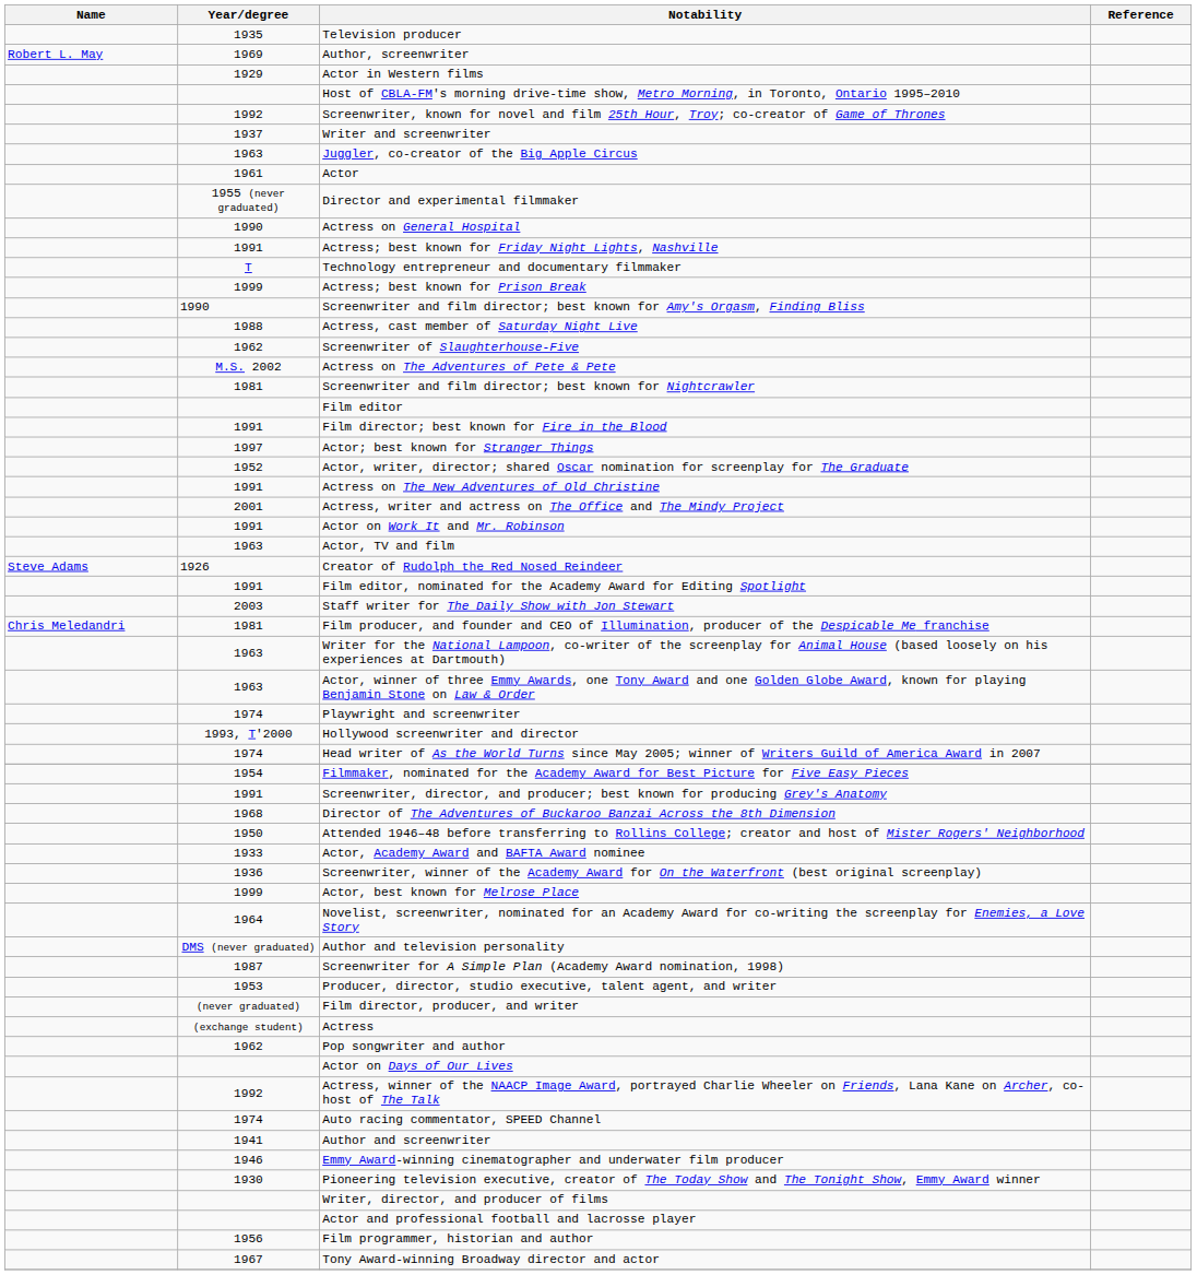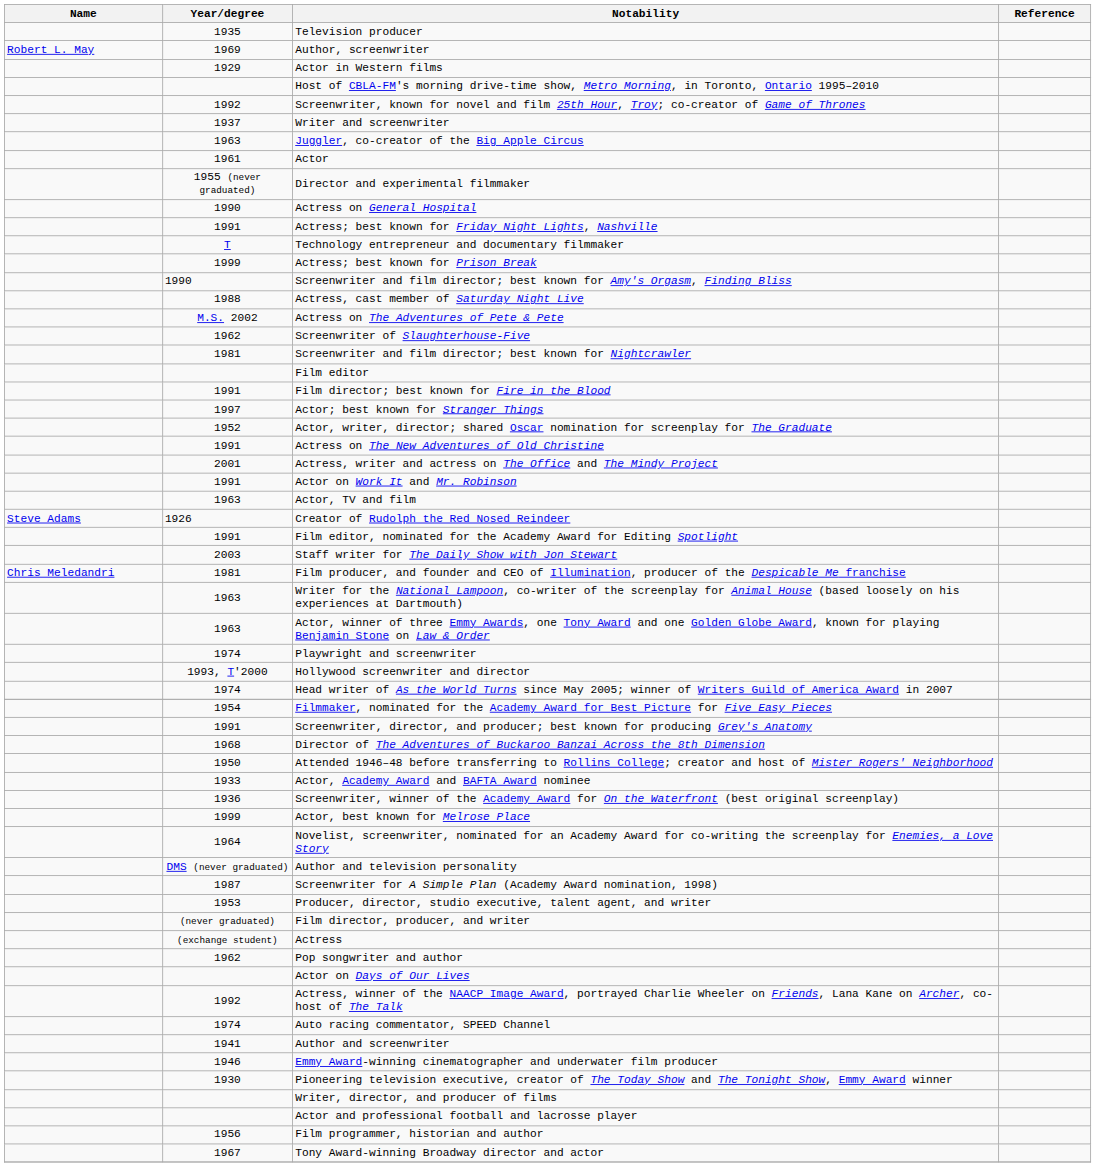 <table class="wikitable sortable" style="width:100%">
 <tr>
 <th style="width:*;">Name</th>
 <th style="width:12%;">Year/degree</th>
 <th style="width:65%;" class="unsortable">Notability</th>
 <th style="width:*;" class="unsortable">Reference</th>
 </tr>
 <tr>
 <td></td>
 <td style="text-align:center;">1935</td>
 <td>Television producer</td>
 <td style="text-align:center;"></td>
 </tr>
 <tr>
 <td><a href='#'>Robert L. May</a></td>
 <td style="text-align:center;">1969</td>
 <td>Author, screenwriter</td>
 <td style="text-align:center;"></td>
 </tr>
 <tr>
 <td></td>
 <td style="text-align:center;">1929</td>
 <td>Actor in Western films</td>
 <td style="text-align:center;"></td>
 </tr>
 <tr>
 <td></td>
 <td style="text-align:center;"></td>
 <td>Host of <a href='#'>CBLA-FM</a>'s morning drive-time show, <em><a href='#'>Metro Morning</a></em>, in Toronto, <a href='#'>Ontario</a> 1995–2010</td>
 <td style="text-align:center;"></td>
 </tr>
 <tr>
 <td></td>
 <td style="text-align:center;">1992</td>
 <td>Screenwriter, known for novel and film <em><a href='#'>25th Hour</a></em>, <em><a href='#'>Troy</a></em>; co-creator of <em><a href='#'>Game of Thrones</a></em></td>
 <td style="text-align:center;"></td>
 </tr>
 <tr>
 <td></td>
 <td style="text-align:center;">1937</td>
 <td>Writer and screenwriter</td>
 <td style="text-align:center;"></td>
 </tr>
 <tr>
 <td></td>
 <td style="text-align:center;">1963</td>
 <td><a href='#'>Juggler</a>, co-creator of the <a href='#'>Big Apple Circus</a></td>
 <td style="text-align:center;"></td>
 </tr>
 <tr>
 <td></td>
 <td style="text-align:center;">1961</td>
 <td>Actor</td>
 <td style="text-align:center;"></td>
 </tr>
 <tr>
 <td></td>
 <td style="text-align:center;">1955 <small>(never graduated)</small></td>
 <td>Director and experimental filmmaker</td>
 <td style="text-align:center;"></td>
 </tr>
 <tr>
 <td></td>
 <td style="text-align:center;">1990</td>
 <td>Actress on <em><a href='#'>General Hospital</a></em></td>
 <td style="text-align:center;"></td>
 </tr>
 <tr>
 <td></td>
 <td style="text-align:center;">1991</td>
 <td>Actress; best known for <em><a href='#'>Friday Night Lights</a></em>, <em><a href='#'>Nashville</a></em></td>
 <td style="text-align:center;"></td>
 </tr>
 <tr>
 <td></td>
 <td style="text-align:center;"><a href='#'>T</a></td>
 <td>Technology entrepreneur and documentary filmmaker</td>
 <td style="text-align:center;"></td>
 </tr>
 <tr>
 <td></td>
 <td style="text-align:center;">1999</td>
 <td>Actress; best known for <em><a href='#'>Prison Break</a></em></td>
 <td style="text-align:center;"></td>
 </tr>
 <tr>
 <td></td>
 <td style+"text-align:center;">1990</td>
 <td>Screenwriter and film director; best known for <em><a href='#'>Amy's Orgasm</a></em>, <em><a href='#'>Finding Bliss</a></em></td>
 <td style="text-align:center;"></td>
 </tr>
 <tr>
 <td></td>
 <td style="text-align:center;">1988</td>
 <td>Actress, cast member of <em><a href='#'>Saturday Night Live</a></em></td>
 <td style="text-align:center;"></td>
 </tr>
 <tr>
 <td></td>
-<td style="text-align:center;">1962</td>
-<td>Screenwriter of <em><a href='#'>Slaughterhouse-Five</a></em></td>
+<td style="text-align:center;"><a href='#'>M.S.</a> 2002</td>
+<td>Actress on <em><a href='#'>The Adventures of Pete & Pete</a></em></td>
 <td style="text-align:center;"></td>
 </tr>
 <tr>
 <td></td>
-<td style="text-align:center;"><a href='#'>M.S.</a> 2002</td>
-<td>Actress on <em><a href='#'>The Adventures of Pete & Pete</a></em></td>
+<td style="text-align:center;">1962</td>
+<td>Screenwriter of <em><a href='#'>Slaughterhouse-Five</a></em></td>
 <td style="text-align:center;"></td>
 </tr>
 <tr>
 <td></td>
 <td style="text-align:center;">1981</td>
 <td>Screenwriter and film director; best known for <em><a href='#'>Nightcrawler</a></em></td>
 <td style="text-align:center;"></td>
 </tr>
 <tr>
 <td></td>
 <td style="text-align:center;"></td>
 <td>Film editor</td>
 <td style="text-align:center;"></td>
 </tr>
 <tr>
 <td></td>
 <td style="text-align:center;">1991</td>
 <td>Film director; best known for <em><a href='#'>Fire in the Blood</a></em></td>
 <td style="text-align:center;"></td>
 </tr>
 <tr>
 <td></td>
 <td style="text-align:center;">1997</td>
 <td>Actor; best known for <em><a href='#'>Stranger Things</a></em></td>
 <td style="text-align:center;"></td>
 </tr>
 <tr>
 <td></td>
 <td style="text-align:center;">1952</td>
 <td>Actor, writer, director; shared <a href='#'>Oscar</a> nomination for screenplay for <em><a href='#'>The Graduate</a></em></td>
 <td style="text-align:center;"></td>
 </tr>
 <tr>
 <td></td>
 <td style="text-align:center;">1991</td>
 <td>Actress on <em><a href='#'>The New Adventures of Old Christine</a></em></td>
 <td style="text-align:center;"></td>
 </tr>
 <tr>
 <td></td>
 <td style="text-align:center;">2001</td>
 <td>Actress, writer and actress on <em><a href='#'>The Office</a></em> and <em><a href='#'>The Mindy Project</a></em></td>
 <td style="text-align:center;"></td>
 </tr>
 <tr>
 <td></td>
 <td style="text-align:center;">1991</td>
 <td>Actor on <em><a href='#'>Work It</a></em> and <em><a href='#'>Mr. Robinson</a></em></td>
 <td style="text-align:center;"></td>
 </tr>
 <tr>
 <td></td>
 <td style="text-align:center;">1963</td>
 <td>Actor, TV and film</td>
 <td style="text-align:center;"></td>
 </tr>
 <tr>
 <td><a href='#'>Steve Adams</a></td>
 <td>1926</td>
 <td>Creator of <a href='#'>Rudolph the Red Nosed Reindeer</a></td>
 <td></td>
 </tr>
 <tr>
 <td></td>
 <td style="text-align:center;">1991</td>
 <td>Film editor, nominated for the Academy Award for Editing <em><a href='#'>Spotlight</a></em></td>
 <td style="text-align:center;"></td>
 </tr>
 <tr>
 <td></td>
 <td style="text-align:center;">2003</td>
 <td>Staff writer for <em><a href='#'>The Daily Show with Jon Stewart</a></em></td>
 <td style="text-align:center;"></td>
 </tr>
 <tr>
 <td><a href='#'>Chris Meledandri</a></td>
 <td style="text-align:center;">1981</td>
 <td>Film producer, and founder and CEO of <a href='#'>Illumination</a>, producer of the <a href='#'><em>Despicable Me</em> franchise</a></td>
 <td></td>
 </tr>
 <tr>
 <td></td>
 <td style="text-align:center;">1963</td>
 <td>Writer for the <em><a href='#'>National Lampoon</a></em>, co-writer of the screenplay for <em><a href='#'>Animal House</a></em> (based loosely on his experiences at Dartmouth)</td>
 <td style="text-align:center;"></td>
 </tr>
 <tr>
 <td></td>
 <td style="text-align:center;">1963</td>
 <td>Actor, winner of three <a href='#'>Emmy Awards</a>, one <a href='#'>Tony Award</a> and one <a href='#'>Golden Globe Award</a>, known for playing <a href='#'>Benjamin Stone</a> on <em><a href='#'>Law & Order</a></em></td>
 <td style="text-align:center;"></td>
 </tr>
 <tr>
 <td></td>
 <td style="text-align:center;">1974</td>
 <td>Playwright and screenwriter</td>
 <td style="text-align:center;"></td>
 </tr>
 <tr>
 <td></td>
 <td style="text-align:center;">1993, <a href='#'>T</a>'2000</td>
 <td>Hollywood screenwriter and director</td>
 <td style="text-align:center;"></td>
 </tr>
 <tr>
 <td></td>
 <td style="text-align:center;">1974</td>
 <td>Head writer of <em><a href='#'>As the World Turns</a></em> since May 2005; winner of <a href='#'>Writers Guild of America Award</a> in 2007</td>
 <td style="text-align:center;"></td>
 </tr>
 <tr>
 </tr>
 <tr>
 <td></td>
 <td style="text-align:center;">1954</td>
 <td><a href='#'>Filmmaker</a>, nominated for the <a href='#'>Academy Award for Best Picture</a> for <em><a href='#'>Five Easy Pieces</a></em></td>
 <td style="text-align:center;"></td>
 </tr>
 <tr>
 <td></td>
 <td style="text-align:center;">1991</td>
 <td>Screenwriter, director, and producer; best known for producing <em><a href='#'>Grey's Anatomy</a></em></td>
 <td style="text-align:center;"></td>
 </tr>
 <tr>
 <td></td>
 <td style="text-align:center;">1968</td>
 <td>Director of <em><a href='#'>The Adventures of Buckaroo Banzai Across the 8th Dimension</a></em></td>
 <td style="text-align:center;"></td>
 </tr>
 <tr>
 <td></td>
 <td style="text-align:center;">1950</td>
 <td>Attended 1946–48 before transferring to <a href='#'>Rollins College</a>; creator and host of <em><a href='#'>Mister Rogers' Neighborhood</a></em></td>
 <td style="text-align:center;"></td>
 </tr>
 <tr>
 <td></td>
 <td style="text-align:center;">1933</td>
 <td>Actor, <a href='#'>Academy Award</a> and <a href='#'>BAFTA Award</a> nominee</td>
 <td style="text-align:center;"></td>
 </tr>
 <tr>
 <td></td>
 <td style="text-align:center;">1936</td>
 <td>Screenwriter, winner of the <a href='#'>Academy Award</a> for <em><a href='#'>On the Waterfront</a></em> (best original screenplay)</td>
 <td style="text-align:center;"></td>
 </tr>
 <tr>
 <td></td>
 <td style="text-align:center;">1999</td>
 <td>Actor, best known for <em><a href='#'>Melrose Place</a></em></td>
 <td style="text-align:center;"></td>
 </tr>
 <tr>
 <td></td>
 <td style="text-align:center;">1964</td>
 <td>Novelist, screenwriter, nominated for an Academy Award for co-writing the screenplay for <em><a href='#'>Enemies, a Love Story</a></em></td>
 <td style="text-align:center;"></td>
 </tr>
 <tr>
 <td></td>
 <td style="text-align:center;"><a href='#'>DMS</a> <small>(never graduated)</small></td>
 <td>Author and television personality</td>
 <td style="text-align:center;"></td>
 </tr>
 <tr>
 <td></td>
 <td style="text-align:center;">1987</td>
 <td>Screenwriter for <em>A Simple Plan</em> (Academy Award nomination, 1998)</td>
 <td style="text-align:center;"></td>
 </tr>
 <tr>
 <td></td>
 <td style="text-align:center;">1953</td>
 <td>Producer, director, studio executive, talent agent, and writer</td>
 <td style="text-align:center;"></td>
 </tr>
 <tr>
 <td></td>
 <td style="text-align:center;"><small>(never graduated)</small></td>
 <td>Film director, producer, and writer</td>
 <td style="text-align:center;"></td>
 </tr>
 <tr>
 <td></td>
 <td style="text-align:center;"><small>(exchange student)</small></td>
 <td>Actress</td>
 <td style="text-align:center;"></td>
 </tr>
 <tr>
 <td></td>
 <td style="text-align:center;">1962</td>
 <td>Pop songwriter and author</td>
 <td style="text-align:center;"></td>
 </tr>
 <tr>
 <td></td>
 <td style="text-align:center;"></td>
 <td>Actor on <em><a href='#'>Days of Our Lives</a></em></td>
 <td style="text-align:center;"></td>
 </tr>
 <tr>
 <td></td>
 <td style="text-align:center;">1992</td>
 <td>Actress, winner of the <a href='#'>NAACP Image Award</a>, portrayed Charlie Wheeler on <em><a href='#'>Friends</a></em>, Lana Kane on <em><a href='#'>Archer</a></em>, co-host of <em><a href='#'>The Talk</a></em></td>
 <td style="text-align:center;"></td>
 </tr>
 <tr>
 <td></td>
 <td style="text-align:center;">1974</td>
 <td>Auto racing commentator, SPEED Channel</td>
 <td style="text-align:center;"></td>
 </tr>
 <tr>
 <td></td>
 <td style="text-align:center;">1941</td>
 <td>Author and screenwriter</td>
 <td style="text-align:center;"></td>
 </tr>
 <tr>
 <td></td>
 <td style="text-align:center;">1946</td>
 <td><a href='#'>Emmy Award</a>-winning cinematographer and underwater film producer</td>
 <td style="text-align:center;"></td>
 </tr>
 <tr>
 <td></td>
 <td style="text-align:center;">1930</td>
 <td>Pioneering television executive, creator of <em><a href='#'>The Today Show</a></em> and <em><a href='#'>The Tonight Show</a></em>, <a href='#'>Emmy Award</a> winner</td>
 <td style="text-align:center;"></td>
 </tr>
 <tr>
 <td></td>
 <td style="text-align:center;"></td>
 <td>Writer, director, and producer of films</td>
 <td style="text-align:center;"></td>
 </tr>
 <tr valign="top">
 <td></td>
 <td style="text-align:center;"></td>
 <td>Actor and professional football and lacrosse player</td>
 <td style="text-align:center;"></td>
 </tr>
 <tr>
 <td></td>
 <td style="text-align:center;">1956</td>
 <td>Film programmer, historian and author</td>
 <td style="text-align:center;"></td>
 </tr>
 <tr>
 <td></td>
 <td style="text-align:center;">1967</td>
 <td>Tony Award-winning Broadway director and actor</td>
 <td style="text-align:center;"></td>
 </tr>
 <tr>
 </tr>
 </table>
